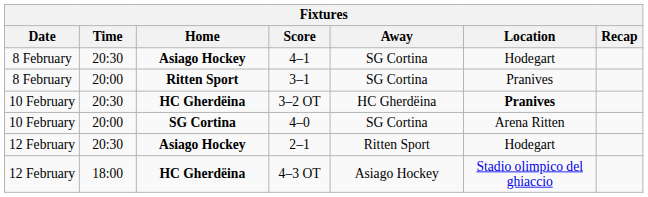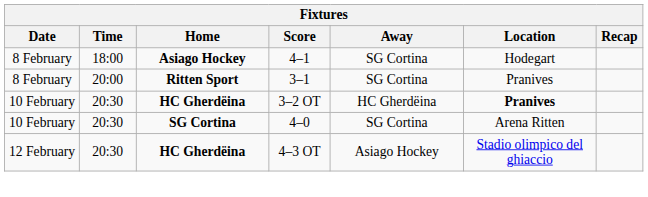 <table class="wikitable collapsible" width="85%" style="margin: 1em auto 1em auto">
 <tr>
 <th colspan="7">Fixtures</th>
 </tr>
 <tr>
 <th width="5%">Date</th>
 <th width="5%">Time</th>
 <th width="13%">Home</th>
 <th width="6%">Score</th>
 <th width="13%">Away</th>
 <th width="13%">Location</th>
 <th width="1%">Recap</th>
 </tr>
 <tr align="center">
 <td>8 February</td>
-<td>20:30</td>
+<td>18:00</td>
 <td><strong>Asiago Hockey</strong></td>
 <td>4–1</td>
 <td>SG Cortina</td>
 <td>Hodegart</td>
 <td></td>
 </tr>
 <tr align="center">
 <td>8 February</td>
 <td>20:00</td>
 <td><strong>Ritten Sport</strong></td>
 <td>3–1</td>
 <td>SG Cortina</td>
 <td>Pranives</td>
 <td></td>
 </tr>
 <tr align="center">
 <td>10 February</td>
 <td>20:30</td>
 <td><strong>HC Gherdëina</strong></td>
 <td>3–2 OT</td>
 <td>HC Gherdëina</td>
 <td><strong>Pranives</strong></td>
 <td></td>
 </tr>
 <tr align="center">
 <td>10 February</td>
-<td>20:00</td>
+<td>20:30</td>
 <td><strong>SG Cortina</strong></td>
 <td>4–0</td>
 <td>SG Cortina</td>
 <td>Arena Ritten</td>
 <td></td>
 </tr>
 <tr align="center">
 <td>12 February</td>
 <td>20:30</td>
-<td><strong>Asiago Hockey</strong></td>
-<td>2–1</td>
-<td>Ritten Sport</td>
-<td>Hodegart</td>
-<td></td>
-</tr>
-<tr align="center">
-<td>12 February</td>
-<td>18:00</td>
 <td><strong>HC Gherdëina</strong></td>
 <td>4–3 OT</td>
 <td>Asiago Hockey</td>
 <td><a href='#'>Stadio olimpico del ghiaccio</a></td>
 <td></td>
 </tr>
 </table>
